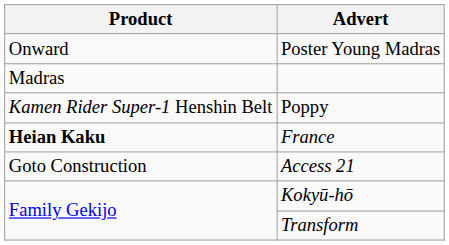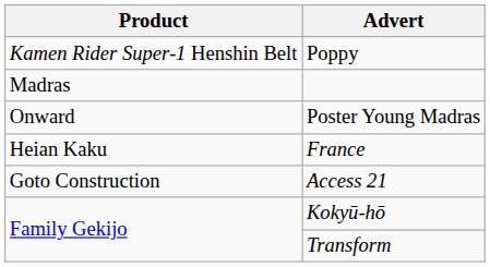 <table class="wikitable">
 <tr>
 <th>Product</th>
 <th>Advert</th>
 </tr>
 <tr>
-<td>Onward</td>
-<td>Poster Young Madras</td>
+<td><em>Kamen Rider Super-1</em> Henshin Belt</td>
+<td>Poppy</td>
 </tr>
 <tr>
 <td>Madras</td>
 <td></td>
 </tr>
 <tr>
-<td><em>Kamen Rider Super-1</em> Henshin Belt</td>
-<td>Poppy</td>
+<td>Onward</td>
+<td>Poster Young Madras</td>
 </tr>
 <tr>
-<td><strong>Heian Kaku</strong></td>
+<td>Heian Kaku</td>
 <td><em>France</em></td>
 </tr>
 <tr>
 <td>Goto Construction</td>
 <td><em>Access 21</em></td>
 </tr>
 <tr>
 <td rowspan="2"><a href='#'>Family Gekijo</a></td>
 <td><em>Kokyū-hō</em></td>
 </tr>
 <tr>
 <td><em>Transform</em></td>
 </tr>
 </table>
